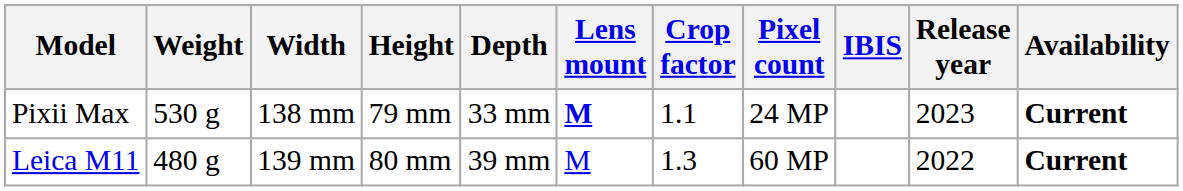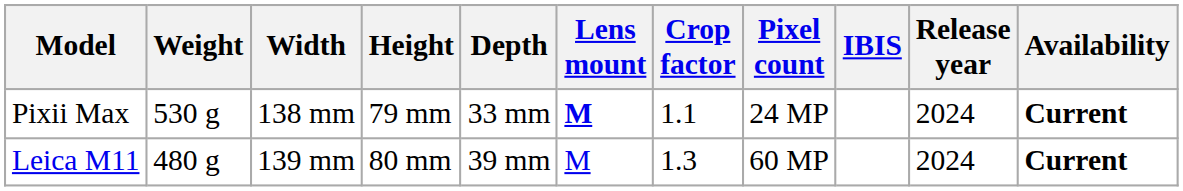 <table class="wikitable sortable col2right col3right col4right col5right col7right col8right" style="font-size:90%;white-space:nowrap">
 <tr>
 <th>Model</th>
 <th>Weight</th>
 <th>Width</th>
 <th>Height</th>
 <th>Depth</th>
 <th><a href='#'>Lens<br>mount</a></th>
 <th><a href='#'>Crop<br>factor</a></th>
 <th><a href='#'>Pixel<br>count</a></th>
 <th><a href='#'>IBIS</a></th>
 <th class=unsortable>Release<br>year</th>
 <th class=unsortable>Availability</th>
 </tr>
 <tr style="background:white">
 <td>Pixii Max</td>
 <td>530 g</td>
 <td>138 mm</td>
 <td>79 mm</td>
 <td>33 mm</td>
 <td><strong><a href='#'>M</a></strong></td>
 <td>1.1</td>
 <td>24 MP</td>
 <td></td>
-<td>2023</td>
+<td>2024</td>
 <td><strong>Current</strong></td>
 </tr>
 <tr style="background:white">
 <td><a href='#'>Leica M11</a></td>
 <td>480 g</td>
 <td>139 mm</td>
 <td>80 mm</td>
 <td>39 mm</td>
 <td><a href='#'>M</a></td>
 <td>1.3</td>
 <td>60 MP</td>
 <td></td>
-<td>2022</td>
+<td>2024</td>
 <td><strong>Current</strong></td>
 </tr>
 </table>
